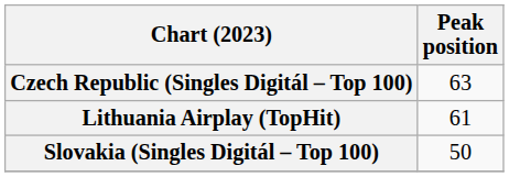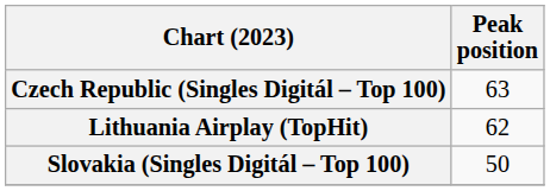 <table class="wikitable plainrowheaders sortable" style="text-align:center">
 <tr>
 <th scope="col">Chart (2023)</th>
 <th scope="col">Peak<br>position</th>
 </tr>
 <tr>
 <th scope="row">Czech Republic (Singles Digitál – Top 100)</th>
 <td>63</td>
 </tr>
 <tr>
 <th scope="row">Lithuania Airplay (TopHit)</th>
-<td>61</td>
+<td>62</td>
 </tr>
 <tr>
 <th scope="row">Slovakia (Singles Digitál – Top 100)</th>
 <td>50</td>
 </tr>
 <tr>
 </tr>
 </table>
